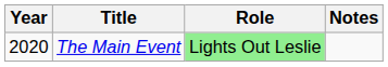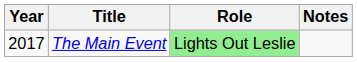 <table class="wikitable sortable">
 <tr>
 <th>Year</th>
 <th>Title</th>
 <th>Role</th>
 <th>Notes</th>
 </tr>
 <tr>
-<td>2020</td>
+<td>2017</td>
 <td><em><a href='#'>The Main Event</a></em></td>
 <td style="background: lightgreen;">Lights Out Leslie</td>
 <td></td>
 </tr>
 </table>
